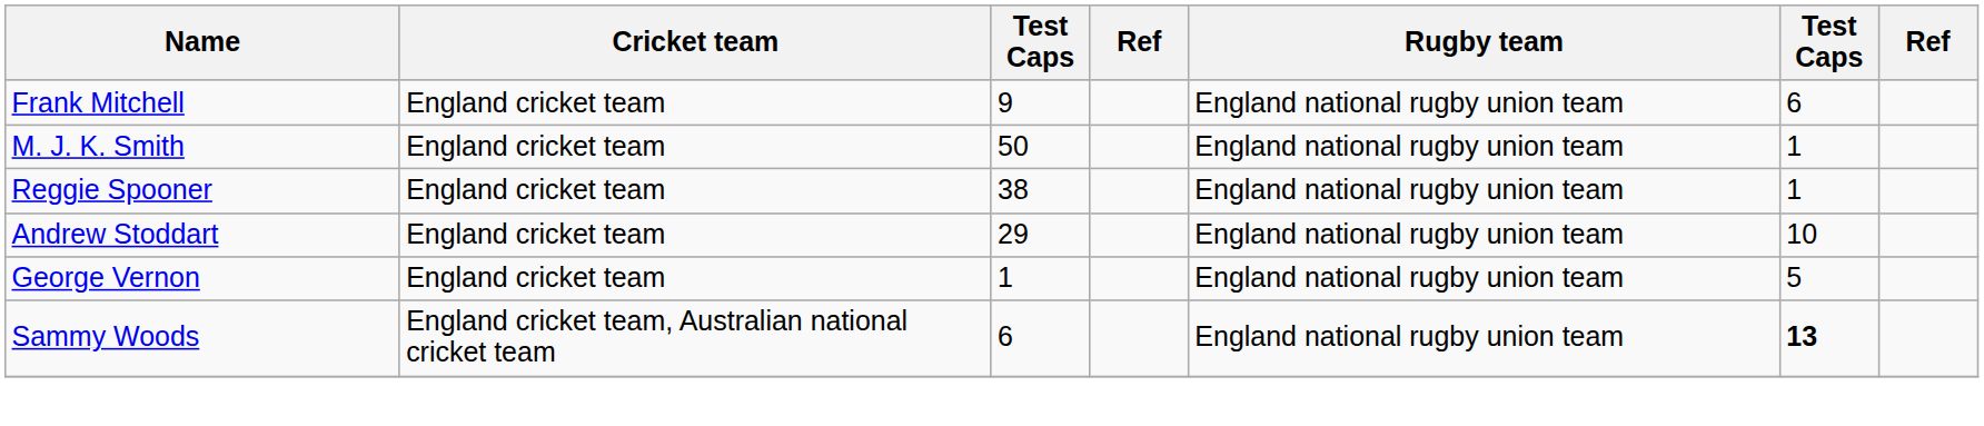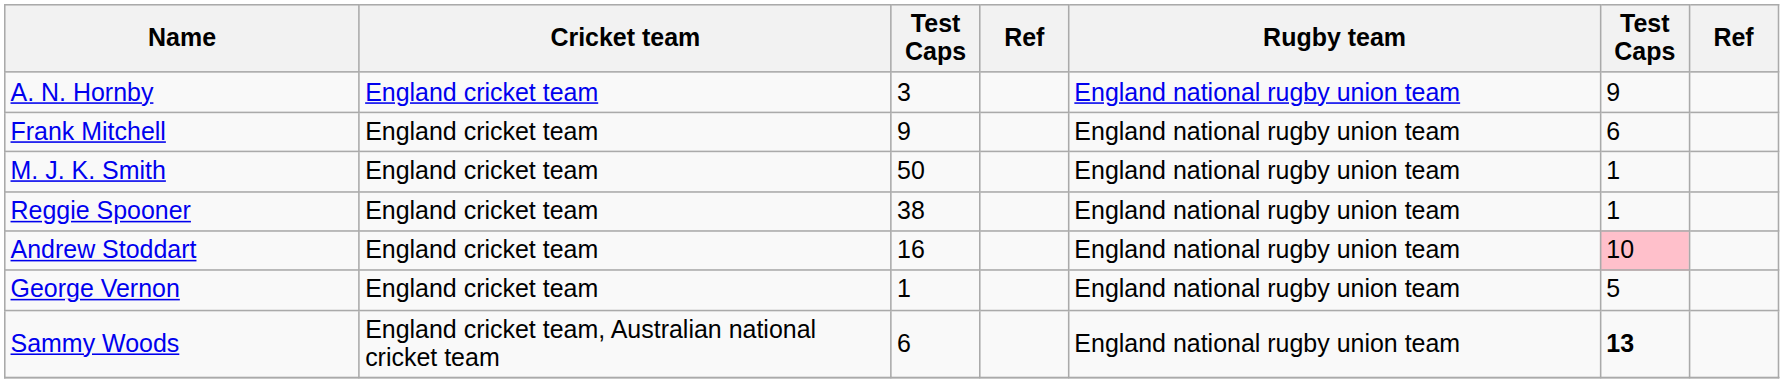 <table class=wikitable width=90%>
 <tr>
 <th width=20%>Name</th>
 <th width=30%>Cricket team</th>
 <th width=5%>Test Caps</th>
 <th width=5%>Ref</th>
 <th width=30%>Rugby team</th>
 <th width=5%>Test Caps</th>
 <th width=5%>Ref</th>
+</tr>
+<tr>
+<td><a href='#'>A. N. Hornby</a></td>
+<td><a href='#'>England cricket team</a></td>
+<td>3</td>
+<td></td>
+<td><a href='#'>England national rugby union team</a></td>
+<td>9</td>
+<td></td>
 </tr>
 <tr>
 <td><a href='#'>Frank Mitchell</a></td>
 <td>England cricket team</td>
 <td>9</td>
 <td></td>
 <td>England national rugby union team</td>
 <td>6</td>
 <td></td>
 </tr>
 <tr>
 <td><a href='#'>M. J. K. Smith</a></td>
 <td>England cricket team</td>
 <td>50</td>
 <td></td>
 <td>England national rugby union team</td>
 <td>1</td>
 <td></td>
 </tr>
 <tr>
 <td><a href='#'>Reggie Spooner</a></td>
 <td>England cricket team</td>
 <td>38</td>
 <td></td>
 <td>England national rugby union team</td>
 <td>1</td>
 <td></td>
 </tr>
 <tr>
 <td><a href='#'>Andrew Stoddart</a></td>
 <td>England cricket team</td>
-<td>29</td>
+<td>16</td>
 <td></td>
 <td>England national rugby union team</td>
-<td>10</td>
+<td style="background: pink;">10</td>
 <td></td>
 </tr>
 <tr>
 <td><a href='#'>George Vernon</a></td>
 <td>England cricket team</td>
 <td>1</td>
 <td></td>
 <td>England national rugby union team</td>
 <td>5</td>
 <td></td>
 </tr>
 <tr>
 <td><a href='#'>Sammy Woods</a></td>
 <td>England cricket team, Australian national cricket team</td>
 <td>6</td>
 <td></td>
 <td>England national rugby union team</td>
 <td><strong>13</strong></td>
 <td></td>
 </tr>
 <tr>
 </tr>
 </table>
